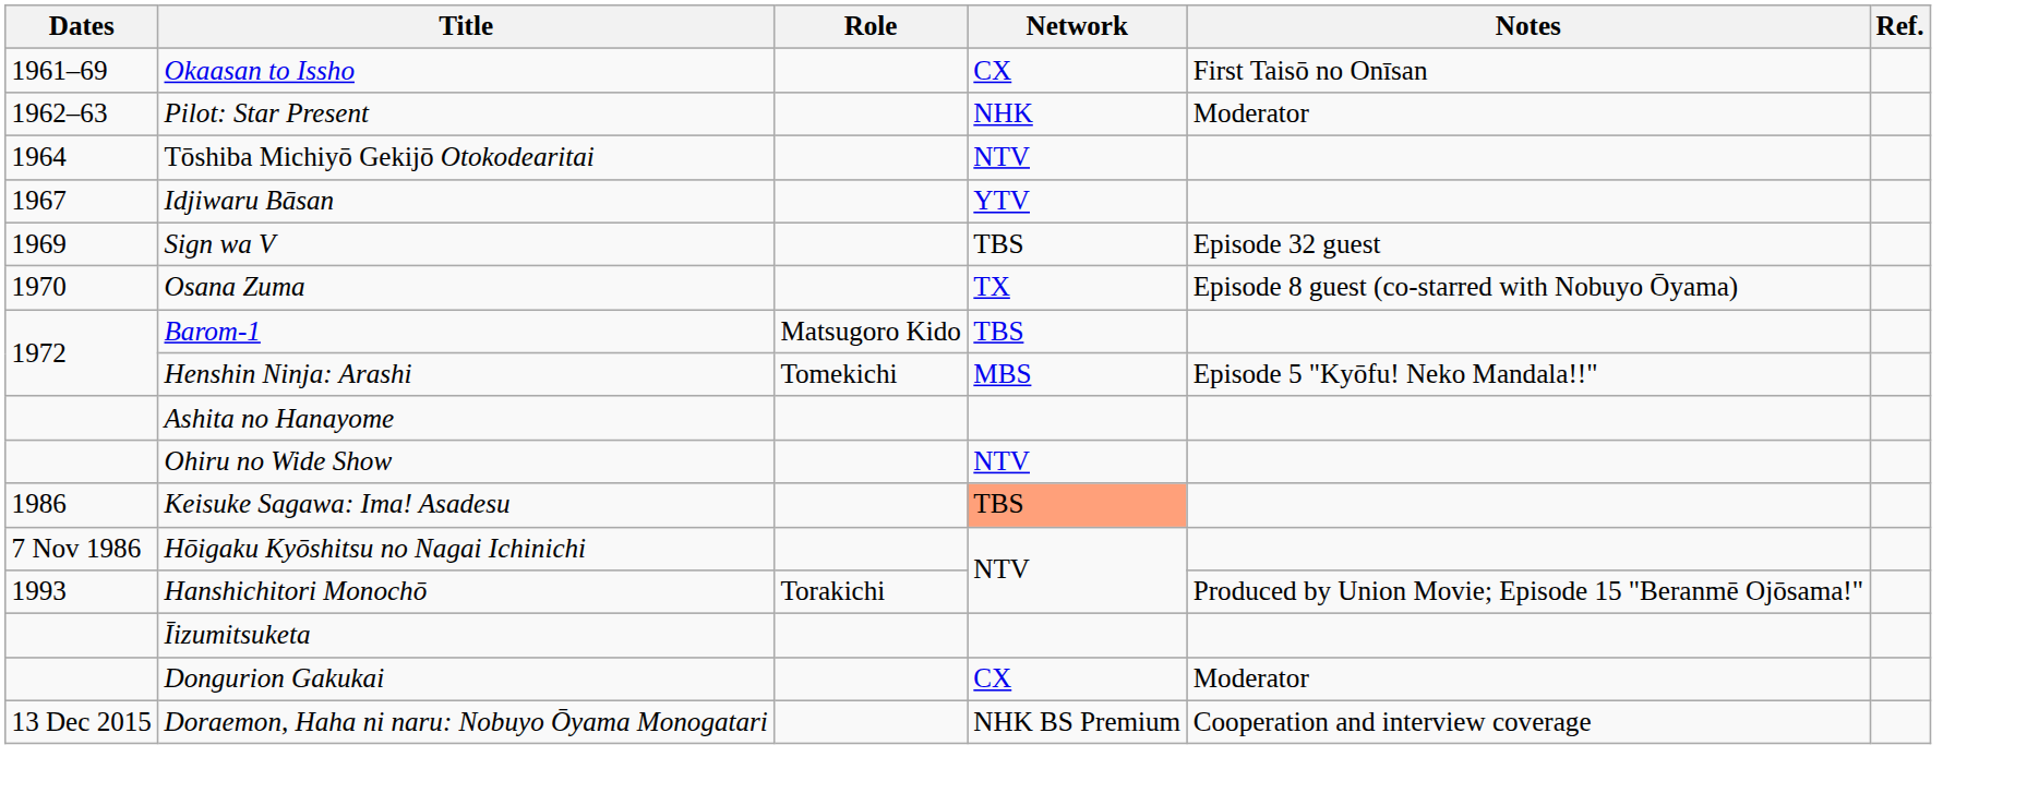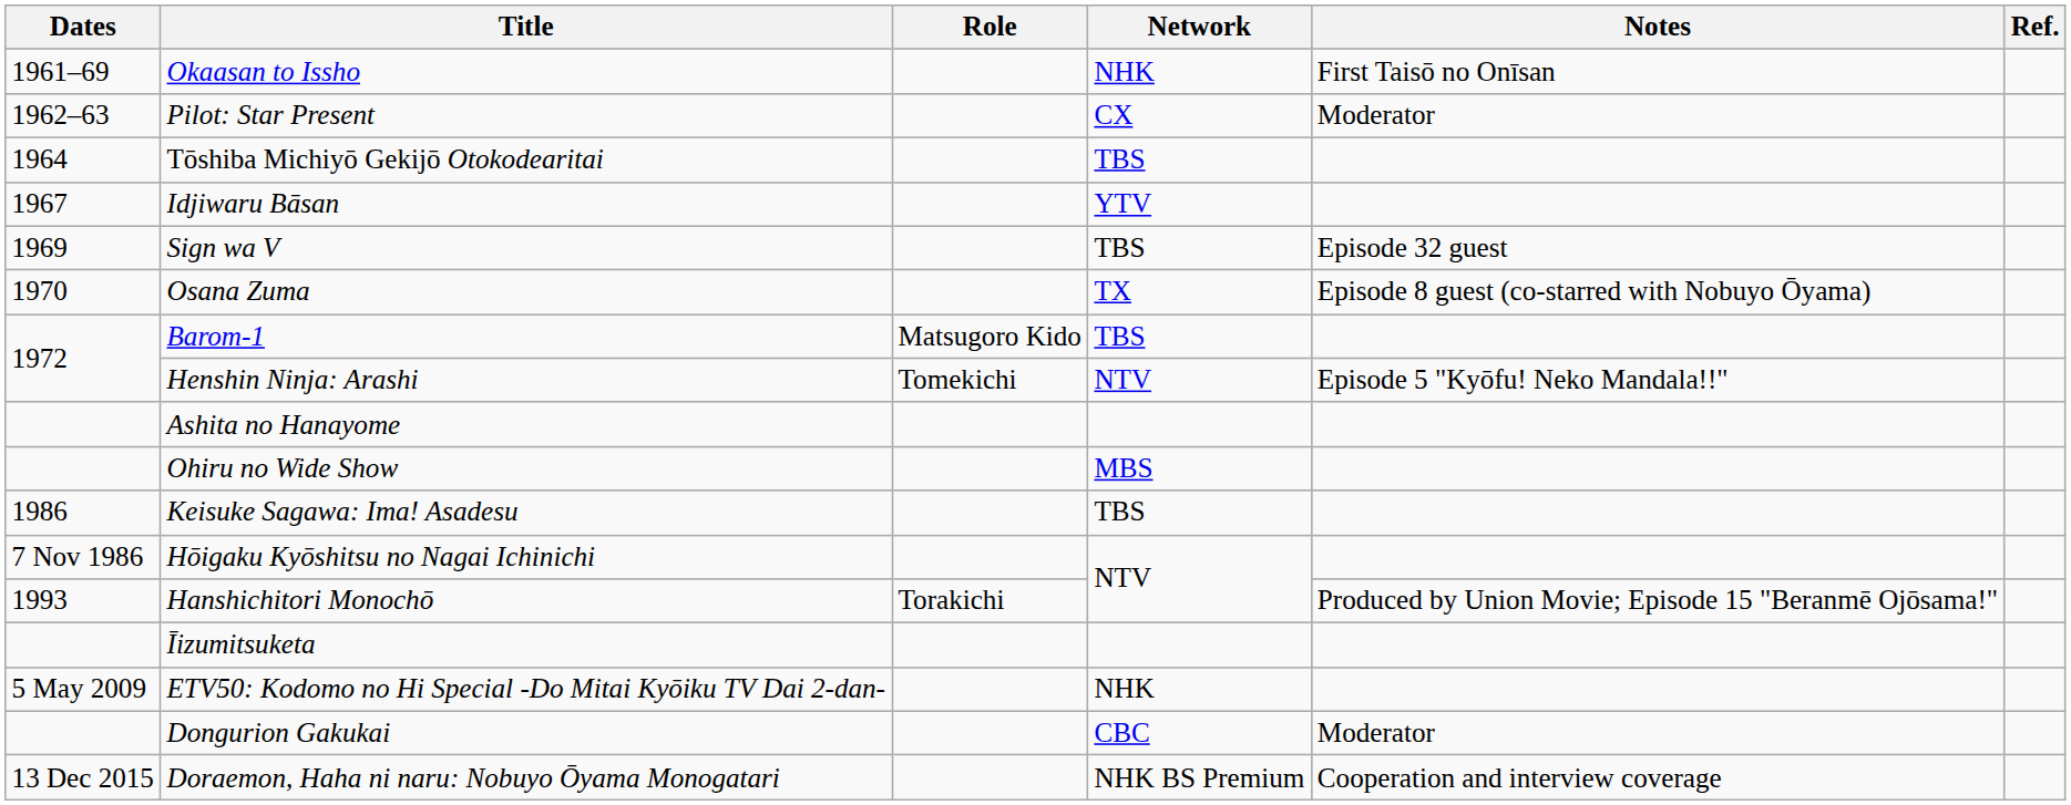 <table class="wikitable">
 <tr>
 <th>Dates</th>
 <th>Title</th>
 <th>Role</th>
 <th>Network</th>
 <th>Notes</th>
 <th>Ref.</th>
 </tr>
 <tr>
 <td>1961–69</td>
 <td><em><a href='#'>Okaasan to Issho</a></em></td>
 <td></td>
-<td><a href='#'>CX</a></td>
+<td><a href='#'>NHK</a></td>
 <td>First Taisō no Onīsan</td>
 <td></td>
 </tr>
 <tr>
 <td>1962–63</td>
 <td><em>Pilot: Star Present</em></td>
 <td></td>
-<td><a href='#'>NHK</a></td>
+<td><a href='#'>CX</a></td>
 <td>Moderator</td>
 <td></td>
 </tr>
 <tr>
 <td>1964</td>
 <td>Tōshiba Michiyō Gekijō <em>Otokodearitai</em></td>
 <td></td>
-<td><a href='#'>NTV</a></td>
+<td><a href='#'>TBS</a></td>
 <td></td>
 <td></td>
 </tr>
 <tr>
 <td>1967</td>
 <td><em>Idjiwaru Bāsan</em></td>
 <td></td>
 <td><a href='#'>YTV</a></td>
 <td></td>
 <td></td>
 </tr>
 <tr>
 <td>1969</td>
 <td><em>Sign wa V</em></td>
 <td></td>
 <td>TBS</td>
 <td>Episode 32 guest</td>
 <td></td>
 </tr>
 <tr>
 <td>1970</td>
 <td><em>Osana Zuma</em></td>
 <td></td>
 <td><a href='#'>TX</a></td>
 <td>Episode 8 guest (co-starred with Nobuyo Ōyama)</td>
 <td></td>
 </tr>
 <tr>
 <td rowspan="2">1972</td>
 <td><em><a href='#'>Barom-1</a></em></td>
 <td>Matsugoro Kido</td>
 <td><a href='#'>TBS</a></td>
 <td></td>
 <td></td>
 </tr>
 <tr>
 <td><em>Henshin Ninja: Arashi</em></td>
 <td>Tomekichi</td>
-<td><a href='#'>MBS</a></td>
+<td><a href='#'>NTV</a></td>
 <td>Episode 5 "Kyōfu! Neko Mandala!!"</td>
 <td></td>
 </tr>
 <tr>
 <td></td>
 <td><em>Ashita no Hanayome</em></td>
 <td></td>
 <td></td>
 <td></td>
 <td></td>
 </tr>
 <tr>
 <td></td>
 <td><em>Ohiru no Wide Show</em></td>
 <td></td>
-<td><a href='#'>NTV</a></td>
+<td><a href='#'>MBS</a></td>
 <td></td>
 <td></td>
 </tr>
 <tr>
 <td>1986</td>
 <td><em>Keisuke Sagawa: Ima! Asadesu</em></td>
 <td></td>
-<td style="background: lightsalmon;">TBS</td>
+<td>TBS</td>
 <td></td>
 <td></td>
 </tr>
 <tr>
 <td>7 Nov 1986</td>
 <td><em>Hōigaku Kyōshitsu no Nagai Ichinichi</em></td>
 <td></td>
 <td rowspan="2">NTV</td>
 <td></td>
 <td></td>
 </tr>
 <tr>
 <td>1993</td>
 <td><em>Hanshichitori Monochō</em></td>
 <td>Torakichi</td>
 <td>Produced by Union Movie; Episode 15 "Beranmē Ojōsama!"</td>
 <td></td>
 </tr>
 <tr>
 <td></td>
 <td><em>Īizumitsuketa</em></td>
 <td></td>
 <td></td>
 <td></td>
 <td></td>
 </tr>
 <tr>
+<td>5 May 2009</td>
+<td><em>ETV50: Kodomo no Hi Special -Do Mitai Kyōiku TV Dai 2-dan-</em></td>
+<td></td>
+<td>NHK</td>
+<td></td>
+<td></td>
+</tr>
+<tr>
 <td></td>
 <td><em>Dongurion Gakukai</em></td>
 <td></td>
-<td><a href='#'>CX</a></td>
+<td><a href='#'>CBC</a></td>
 <td>Moderator</td>
 <td></td>
 </tr>
 <tr>
 <td>13 Dec 2015</td>
 <td><em>Doraemon, Haha ni naru: Nobuyo Ōyama Monogatari</em></td>
 <td></td>
 <td>NHK BS Premium</td>
 <td>Cooperation and interview coverage</td>
 <td></td>
 </tr>
 </table>
